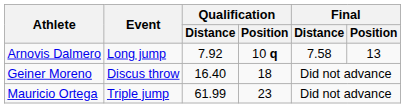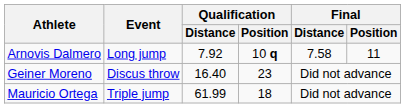 <table class=wikitable style="font-size:90%">
 <tr>
 <th rowspan="2">Athlete</th>
 <th rowspan="2">Event</th>
 <th colspan="2">Qualification</th>
 <th colspan="2">Final</th>
 </tr>
 <tr style="font-size:95%">
 <th>Distance</th>
 <th>Position</th>
 <th>Distance</th>
 <th>Position</th>
 </tr>
 <tr align=center>
 <td align=left><a href='#'>Arnovis Dalmero</a></td>
 <td align=left><a href='#'>Long jump</a></td>
 <td>7.92</td>
 <td>10 <strong>q</strong></td>
 <td>7.58</td>
-<td>13</td>
+<td>11</td>
 </tr>
 <tr align=center>
 <td align=left><a href='#'>Geiner Moreno</a></td>
 <td align=left><a href='#'>Discus throw</a></td>
 <td>16.40</td>
-<td>18</td>
+<td>23</td>
 <td colspan=2>Did not advance</td>
 </tr>
 <tr align=center>
 <td align=left><a href='#'>Mauricio Ortega</a></td>
 <td align=left><a href='#'>Triple jump</a></td>
 <td>61.99</td>
-<td>23</td>
+<td>18</td>
 <td colspan="2">Did not advance</td>
 </tr>
 </table>
